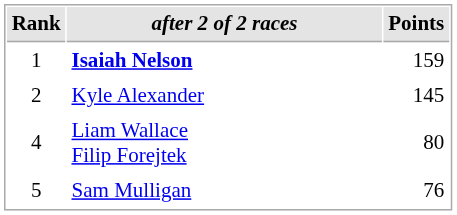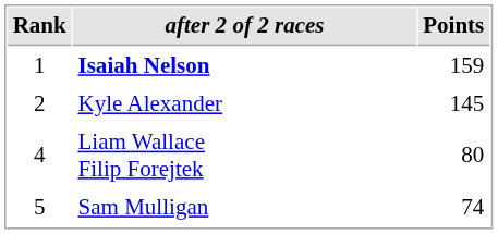 <table cellspacing="1" cellpadding="3" style="border:1px solid #aaa; font-size:86%;">
 <tr style="background:#e4e4e4;">
 <th style="border-bottom:1px solid #aaa; width:10px;">Rank</th>
 <th style="border-bottom:1px solid #aaa; width:200px; white-space:nowrap;"><em>after 2 of 2 races</em></th>
 <th style="border-bottom:1px solid #aaa; width:20px;">Points</th>
 </tr>
 <tr>
 <td style="text-align:center;">1</td>
 <td> <strong><a href='#'>Isaiah Nelson</a></strong></td>
 <td align="right">159</td>
 </tr>
 <tr>
 <td style="text-align:center;">2</td>
 <td> <a href='#'>Kyle Alexander</a></td>
 <td align="right">145</td>
 </tr>
 <tr>
 <td style="text-align:center;">4</td>
 <td> <a href='#'>Liam Wallace</a><br> <a href='#'>Filip Forejtek</a></td>
 <td align="right">80</td>
 </tr>
 <tr>
 <td style="text-align:center;">5</td>
 <td> <a href='#'>Sam Mulligan</a></td>
-<td align="right">76</td>
+<td align="right">74</td>
 </tr>
 </table>
